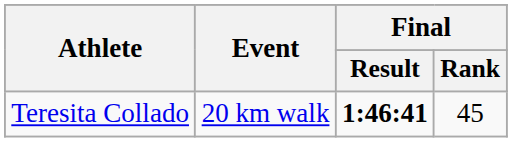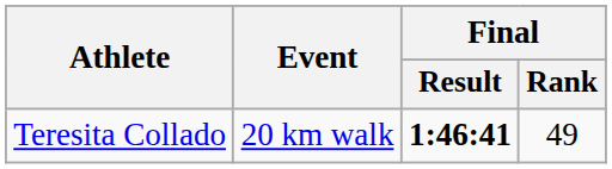 <table class=wikitable style="font-size:90%">
 <tr>
 <th rowspan="2">Athlete</th>
 <th rowspan="2">Event</th>
 <th colspan="2">Final</th>
 </tr>
 <tr style="font-size:95%">
 <th>Result</th>
 <th>Rank</th>
 </tr>
 <tr align=center>
 <td align=left><a href='#'>Teresita Collado</a></td>
 <td align=left><a href='#'>20 km walk</a></td>
 <td><strong>1:46:41</strong></td>
-<td>45</td>
+<td>49</td>
 </tr>
 </table>
